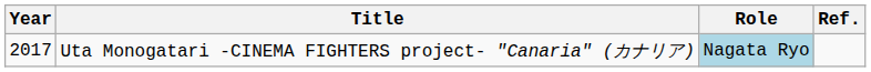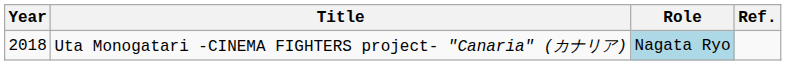 <table class="wikitable">
 <tr>
 <th>Year</th>
 <th>Title</th>
 <th>Role</th>
 <th>Ref.</th>
 </tr>
 <tr>
-<td>2017</td>
+<td>2018</td>
 <td>Uta Monogatari -CINEMA FIGHTERS project- <em>"Canaria" (カナリア)</em></td>
 <td style="background: lightblue;">Nagata Ryo</td>
 <td></td>
 </tr>
 </table>
